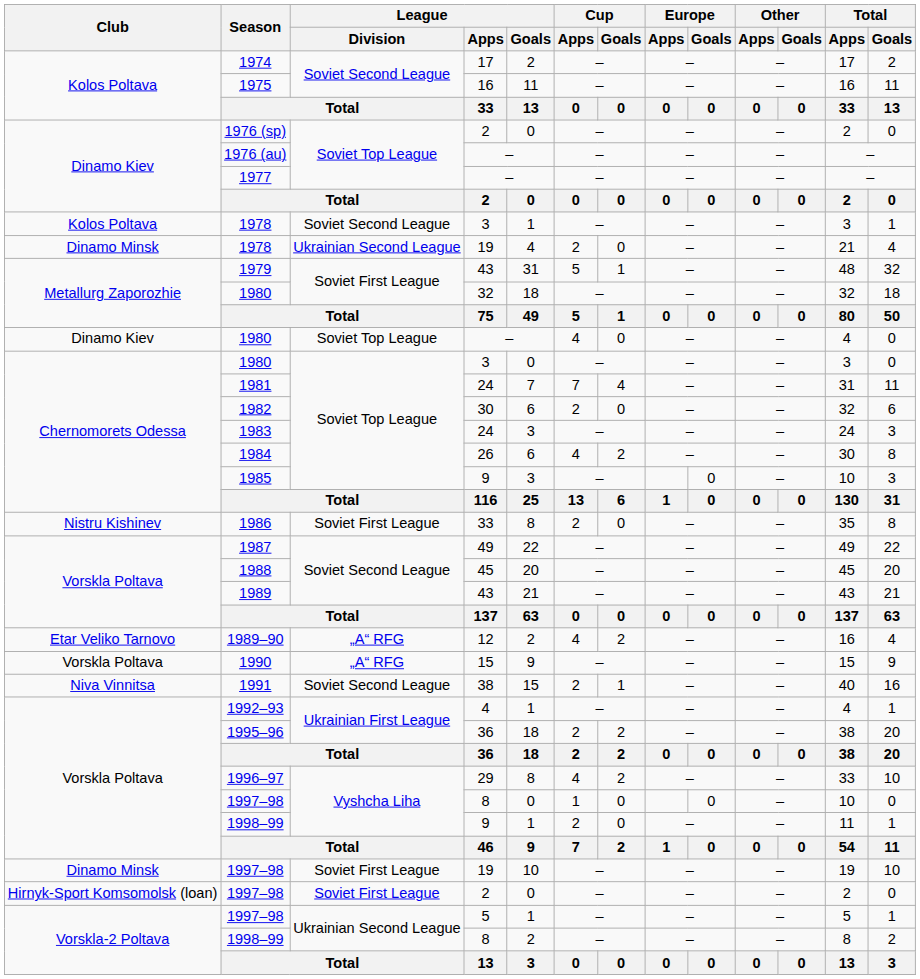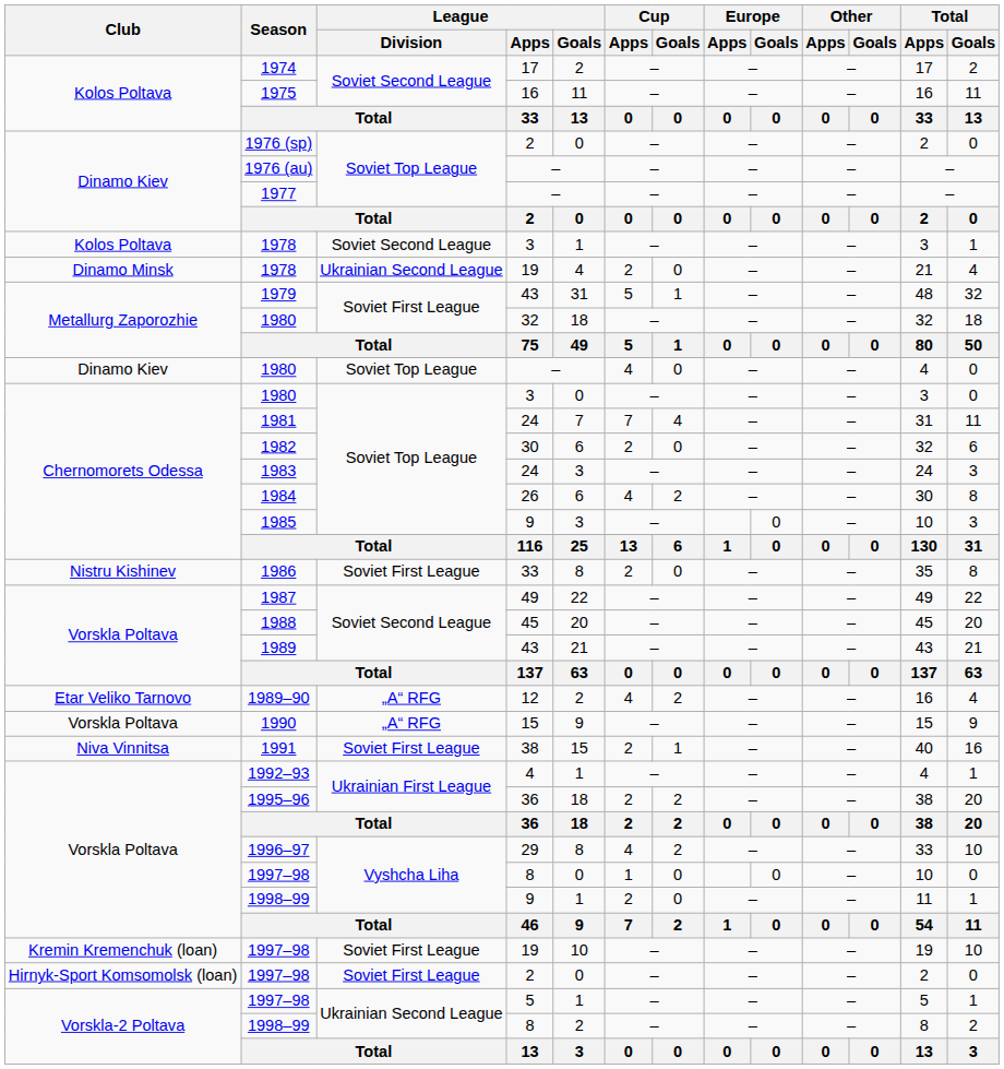 <table class="wikitable" style="text-align:center">
 <tr>
 <th rowspan="2">Club</th>
 <th rowspan="2">Season</th>
 <th colspan="3">League</th>
 <th colspan="2">Cup</th>
 <th colspan="2">Europe</th>
 <th colspan="2">Other</th>
 <th colspan="2">Total</th>
 </tr>
 <tr>
 <th>Division</th>
 <th>Apps</th>
 <th>Goals</th>
 <th>Apps</th>
 <th>Goals</th>
 <th>Apps</th>
 <th>Goals</th>
 <th>Apps</th>
 <th>Goals</th>
 <th>Apps</th>
 <th>Goals</th>
 </tr>
 <tr>
 <td rowspan="3"><a href='#'>Kolos Poltava</a></td>
 <td><a href='#'>1974</a></td>
 <td rowspan="2"><a href='#'>Soviet Second League</a></td>
 <td>17</td>
 <td>2</td>
 <td colspan="2">–</td>
 <td colspan="2">–</td>
 <td colspan="2">–</td>
 <td>17</td>
 <td>2</td>
 </tr>
 <tr>
 <td><a href='#'>1975</a></td>
 <td>16</td>
 <td>11</td>
 <td colspan="2">–</td>
 <td colspan="2">–</td>
 <td colspan="2">–</td>
 <td>16</td>
 <td>11</td>
 </tr>
 <tr>
 <th colspan="2">Total</th>
 <th>33</th>
 <th>13</th>
 <th>0</th>
 <th>0</th>
 <th>0</th>
 <th>0</th>
 <th>0</th>
 <th>0</th>
 <th>33</th>
 <th>13</th>
 </tr>
 <tr>
 <td rowspan="4"><a href='#'>Dinamo Kiev</a></td>
 <td><a href='#'>1976 (sp)</a></td>
 <td rowspan="3"><a href='#'>Soviet Top League</a></td>
 <td>2</td>
 <td>0</td>
 <td colspan="2">–</td>
 <td colspan="2">–</td>
 <td colspan="2">–</td>
 <td>2</td>
 <td>0</td>
 </tr>
 <tr>
 <td><a href='#'>1976 (au)</a></td>
 <td colspan="2">–</td>
 <td colspan="2">–</td>
 <td colspan="2">–</td>
 <td colspan="2">–</td>
 <td colspan="2">–</td>
 </tr>
 <tr>
 <td><a href='#'>1977</a></td>
 <td colspan="2">–</td>
 <td colspan="2">–</td>
 <td colspan="2">–</td>
 <td colspan="2">–</td>
 <td colspan="2">–</td>
 </tr>
 <tr>
 <th colspan="2">Total</th>
 <th>2</th>
 <th>0</th>
 <th>0</th>
 <th>0</th>
 <th>0</th>
 <th>0</th>
 <th>0</th>
 <th>0</th>
 <th>2</th>
 <th>0</th>
 </tr>
 <tr>
 <td><a href='#'>Kolos Poltava</a></td>
 <td><a href='#'>1978</a></td>
 <td>Soviet Second League</td>
 <td>3</td>
 <td>1</td>
 <td colspan="2">–</td>
 <td colspan="2">–</td>
 <td colspan="2">–</td>
 <td>3</td>
 <td>1</td>
 </tr>
 <tr>
 <td><a href='#'>Dinamo Minsk</a></td>
 <td><a href='#'>1978</a></td>
 <td><a href='#'>Ukrainian Second League</a></td>
 <td>19</td>
 <td>4</td>
 <td>2</td>
 <td>0</td>
 <td colspan="2">–</td>
 <td colspan="2">–</td>
 <td>21</td>
 <td>4</td>
 </tr>
 <tr>
 <td rowspan="3"><a href='#'>Metallurg Zaporozhie</a></td>
 <td><a href='#'>1979</a></td>
 <td rowspan="2">Soviet First League</td>
 <td>43</td>
 <td>31</td>
 <td>5</td>
 <td>1</td>
 <td colspan="2">–</td>
 <td colspan="2">–</td>
 <td>48</td>
 <td>32</td>
 </tr>
 <tr>
 <td><a href='#'>1980</a></td>
 <td>32</td>
 <td>18</td>
 <td colspan="2">–</td>
 <td colspan="2">–</td>
 <td colspan="2">–</td>
 <td>32</td>
 <td>18</td>
 </tr>
 <tr>
 <th colspan="2">Total</th>
 <th>75</th>
 <th>49</th>
 <th>5</th>
 <th>1</th>
 <th>0</th>
 <th>0</th>
 <th>0</th>
 <th>0</th>
 <th>80</th>
 <th>50</th>
 </tr>
 <tr>
 <td>Dinamo Kiev</td>
 <td><a href='#'>1980</a></td>
 <td>Soviet Top League</td>
 <td colspan="2">–</td>
 <td>4</td>
 <td>0</td>
 <td colspan="2">–</td>
 <td colspan="2">–</td>
 <td>4</td>
 <td>0</td>
 </tr>
 <tr>
 <td rowspan="7"><a href='#'>Chernomorets Odessa</a></td>
 <td><a href='#'>1980</a></td>
 <td rowspan="6">Soviet Top League</td>
 <td>3</td>
 <td>0</td>
 <td colspan="2">–</td>
 <td colspan="2">–</td>
 <td colspan="2">–</td>
 <td>3</td>
 <td>0</td>
 </tr>
 <tr>
 <td><a href='#'>1981</a></td>
 <td>24</td>
 <td>7</td>
 <td>7</td>
 <td>4</td>
 <td colspan="2">–</td>
 <td colspan="2">–</td>
 <td>31</td>
 <td>11</td>
 </tr>
 <tr>
 <td><a href='#'>1982</a></td>
 <td>30</td>
 <td>6</td>
 <td>2</td>
 <td>0</td>
 <td colspan="2">–</td>
 <td colspan="2">–</td>
 <td>32</td>
 <td>6</td>
 </tr>
 <tr>
 <td><a href='#'>1983</a></td>
 <td>24</td>
 <td>3</td>
 <td colspan="2">–</td>
 <td colspan="2">–</td>
 <td colspan="2">–</td>
 <td>24</td>
 <td>3</td>
 </tr>
 <tr>
 <td><a href='#'>1984</a></td>
 <td>26</td>
 <td>6</td>
 <td>4</td>
 <td>2</td>
 <td colspan="2">–</td>
 <td colspan="2">–</td>
 <td>30</td>
 <td>8</td>
 </tr>
 <tr>
 <td><a href='#'>1985</a></td>
 <td>9</td>
 <td>3</td>
 <td colspan="2">–</td>
 <td></td>
 <td>0</td>
 <td colspan="2">–</td>
 <td>10</td>
 <td>3</td>
 </tr>
 <tr>
 <th colspan="2">Total</th>
 <th>116</th>
 <th>25</th>
 <th>13</th>
 <th>6</th>
 <th>1</th>
 <th>0</th>
 <th>0</th>
 <th>0</th>
 <th>130</th>
 <th>31</th>
 </tr>
 <tr>
 <td><a href='#'>Nistru Kishinev</a></td>
 <td><a href='#'>1986</a></td>
 <td>Soviet First League</td>
 <td>33</td>
 <td>8</td>
 <td>2</td>
 <td>0</td>
 <td colspan="2">–</td>
 <td colspan="2">–</td>
 <td>35</td>
 <td>8</td>
 </tr>
 <tr>
 <td rowspan="4"><a href='#'>Vorskla Poltava</a></td>
 <td><a href='#'>1987</a></td>
 <td rowspan="3">Soviet Second League</td>
 <td>49</td>
 <td>22</td>
 <td colspan="2">–</td>
 <td colspan="2">–</td>
 <td colspan="2">–</td>
 <td>49</td>
 <td>22</td>
 </tr>
 <tr>
 <td><a href='#'>1988</a></td>
 <td>45</td>
 <td>20</td>
 <td colspan="2">–</td>
 <td colspan="2">–</td>
 <td colspan="2">–</td>
 <td>45</td>
 <td>20</td>
 </tr>
 <tr>
 <td><a href='#'>1989</a></td>
 <td>43</td>
 <td>21</td>
 <td colspan="2">–</td>
 <td colspan="2">–</td>
 <td colspan="2">–</td>
 <td>43</td>
 <td>21</td>
 </tr>
 <tr>
 <th colspan="2">Total</th>
 <th>137</th>
 <th>63</th>
 <th>0</th>
 <th>0</th>
 <th>0</th>
 <th>0</th>
 <th>0</th>
 <th>0</th>
 <th>137</th>
 <th>63</th>
 </tr>
 <tr>
 <td><a href='#'>Etar Veliko Tarnovo</a></td>
 <td><a href='#'>1989–90</a></td>
 <td><a href='#'>„А“ RFG</a></td>
 <td>12</td>
 <td>2</td>
 <td>4</td>
 <td>2</td>
 <td colspan="2">–</td>
 <td colspan="2">–</td>
 <td>16</td>
 <td>4</td>
 </tr>
 <tr>
 <td>Vorskla Poltava</td>
 <td><a href='#'>1990</a></td>
 <td><a href='#'>„А“ RFG</a></td>
 <td>15</td>
 <td>9</td>
 <td colspan="2">–</td>
 <td colspan="2">–</td>
 <td colspan="2">–</td>
 <td>15</td>
 <td>9</td>
 </tr>
 <tr>
 <td><a href='#'>Niva Vinnitsa</a></td>
 <td><a href='#'>1991</a></td>
-<td>Soviet Second League</td>
+<td><a href='#'>Soviet First League</a></td>
 <td>38</td>
 <td>15</td>
 <td>2</td>
 <td>1</td>
 <td colspan="2">–</td>
 <td colspan="2">–</td>
 <td>40</td>
 <td>16</td>
 </tr>
 <tr>
 <td rowspan="7">Vorskla Poltava</td>
 <td><a href='#'>1992–93</a></td>
 <td rowspan="2"><a href='#'>Ukrainian First League</a></td>
 <td>4</td>
 <td>1</td>
 <td colspan="2">–</td>
 <td colspan="2">–</td>
 <td colspan="2">–</td>
 <td>4</td>
 <td>1</td>
 </tr>
 <tr>
 <td><a href='#'>1995–96</a></td>
 <td>36</td>
 <td>18</td>
 <td>2</td>
 <td>2</td>
 <td colspan="2">–</td>
 <td colspan="2">–</td>
 <td>38</td>
 <td>20</td>
 </tr>
 <tr>
 <th colspan="2">Total</th>
 <th>36</th>
 <th>18</th>
 <th>2</th>
 <th>2</th>
 <th>0</th>
 <th>0</th>
 <th>0</th>
 <th>0</th>
 <th>38</th>
 <th>20</th>
 </tr>
 <tr>
 <td><a href='#'>1996–97</a></td>
 <td rowspan="3"><a href='#'>Vyshcha Liha</a></td>
 <td>29</td>
 <td>8</td>
 <td>4</td>
 <td>2</td>
 <td colspan="2">–</td>
 <td colspan="2">–</td>
 <td>33</td>
 <td>10</td>
 </tr>
 <tr>
 <td><a href='#'>1997–98</a></td>
 <td>8</td>
 <td>0</td>
 <td>1</td>
 <td>0</td>
 <td></td>
 <td>0</td>
 <td colspan="2">–</td>
 <td>10</td>
 <td>0</td>
 </tr>
 <tr>
 <td><a href='#'>1998–99</a></td>
 <td>9</td>
 <td>1</td>
 <td>2</td>
 <td>0</td>
 <td colspan="2">–</td>
 <td colspan="2">–</td>
 <td>11</td>
 <td>1</td>
 </tr>
 <tr>
 <th colspan="2">Total</th>
 <th>46</th>
 <th>9</th>
 <th>7</th>
 <th>2</th>
 <th>1</th>
 <th>0</th>
 <th>0</th>
 <th>0</th>
 <th>54</th>
 <th>11</th>
 </tr>
 <tr>
-<td><a href='#'>Dinamo Minsk</a></td>
+<td><a href='#'>Kremin Kremenchuk</a> (loan)</td>
 <td><a href='#'>1997–98</a></td>
 <td>Soviet First League</td>
 <td>19</td>
 <td>10</td>
 <td colspan="2">–</td>
 <td colspan="2">–</td>
 <td colspan="2">–</td>
 <td>19</td>
 <td>10</td>
 </tr>
 <tr>
 <td><a href='#'>Hirnyk-Sport Komsomolsk</a> (loan)</td>
 <td><a href='#'>1997–98</a></td>
 <td><a href='#'>Soviet First League</a></td>
 <td>2</td>
 <td>0</td>
 <td colspan="2">–</td>
 <td colspan="2">–</td>
 <td colspan="2">–</td>
 <td>2</td>
 <td>0</td>
 </tr>
 <tr>
 <td rowspan="3"><a href='#'>Vorskla-2 Poltava</a></td>
 <td><a href='#'>1997–98</a></td>
 <td rowspan="2">Ukrainian Second League</td>
 <td>5</td>
 <td>1</td>
 <td colspan="2">–</td>
 <td colspan="2">–</td>
 <td colspan="2">–</td>
 <td>5</td>
 <td>1</td>
 </tr>
 <tr>
 <td><a href='#'>1998–99</a></td>
 <td>8</td>
 <td>2</td>
 <td colspan="2">–</td>
 <td colspan="2">–</td>
 <td colspan="2">–</td>
 <td>8</td>
 <td>2</td>
 </tr>
 <tr>
 <th colspan="2">Total</th>
 <th>13</th>
 <th>3</th>
 <th>0</th>
 <th>0</th>
 <th>0</th>
 <th>0</th>
 <th>0</th>
 <th>0</th>
 <th>13</th>
 <th>3</th>
 </tr>
 </table>
